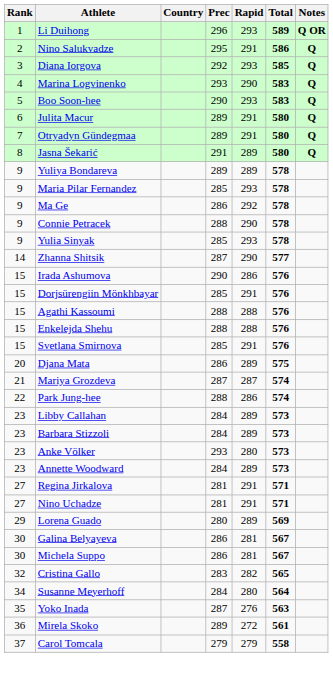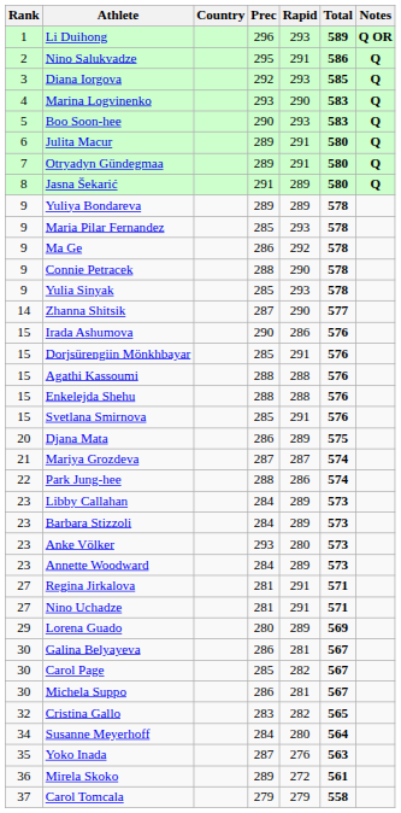 <table class="wikitable sortable" style="text-align: center">
 <tr>
 <th>Rank</th>
 <th>Athlete</th>
 <th>Country</th>
 <th>Prec</th>
 <th>Rapid</th>
 <th>Total</th>
 <th>Notes</th>
 </tr>
 <tr bgcolor=#ccffcc>
 <td>1</td>
 <td align=left><a href='#'>Li Duihong</a></td>
 <td align=left></td>
 <td>296</td>
 <td>293</td>
 <td><strong>589</strong></td>
 <td><strong>Q OR</strong></td>
 </tr>
 <tr bgcolor=#ccffcc>
 <td>2</td>
 <td align=left><a href='#'>Nino Salukvadze</a></td>
 <td align=left></td>
 <td>295</td>
 <td>291</td>
 <td><strong>586</strong></td>
 <td><strong>Q</strong></td>
 </tr>
 <tr bgcolor=#ccffcc>
 <td>3</td>
 <td align=left><a href='#'>Diana Iorgova</a></td>
 <td align=left></td>
 <td>292</td>
 <td>293</td>
 <td><strong>585</strong></td>
 <td><strong>Q</strong></td>
 </tr>
 <tr bgcolor=#ccffcc>
 <td>4</td>
 <td align=left><a href='#'>Marina Logvinenko</a></td>
 <td align=left></td>
 <td>293</td>
 <td>290</td>
 <td><strong>583</strong></td>
 <td><strong>Q</strong></td>
 </tr>
 <tr bgcolor=#ccffcc>
 <td>5</td>
 <td align=left><a href='#'>Boo Soon-hee</a></td>
 <td align=left></td>
 <td>290</td>
 <td>293</td>
 <td><strong>583</strong></td>
 <td><strong>Q</strong></td>
 </tr>
 <tr bgcolor=#ccffcc>
 <td>6</td>
 <td align=left><a href='#'>Julita Macur</a></td>
 <td align=left></td>
 <td>289</td>
 <td>291</td>
 <td><strong>580</strong></td>
 <td><strong>Q</strong></td>
 </tr>
 <tr bgcolor=#ccffcc>
 <td>7</td>
 <td align=left><a href='#'>Otryadyn Gündegmaa</a></td>
 <td align=left></td>
 <td>289</td>
 <td>291</td>
 <td><strong>580</strong></td>
 <td><strong>Q</strong></td>
 </tr>
 <tr bgcolor=#ccffcc>
 <td>8</td>
 <td align=left><a href='#'>Jasna Šekarić</a></td>
 <td align=left></td>
 <td>291</td>
 <td>289</td>
 <td><strong>580</strong></td>
 <td><strong>Q</strong></td>
 </tr>
 <tr>
 <td>9</td>
 <td align=left><a href='#'>Yuliya Bondareva</a></td>
 <td align=left></td>
 <td>289</td>
 <td>289</td>
 <td><strong>578</strong></td>
 <td></td>
 </tr>
 <tr>
 <td>9</td>
 <td align=left><a href='#'>Maria Pilar Fernandez</a></td>
 <td align=left></td>
 <td>285</td>
 <td>293</td>
 <td><strong>578</strong></td>
 <td></td>
 </tr>
 <tr>
 <td>9</td>
 <td align=left><a href='#'>Ma Ge</a></td>
 <td align=left></td>
 <td>286</td>
 <td>292</td>
 <td><strong>578</strong></td>
 <td></td>
 </tr>
 <tr>
 <td>9</td>
 <td align=left><a href='#'>Connie Petracek</a></td>
 <td align=left></td>
 <td>288</td>
 <td>290</td>
 <td><strong>578</strong></td>
 <td></td>
 </tr>
 <tr>
 <td>9</td>
 <td align=left><a href='#'>Yulia Sinyak</a></td>
 <td align=left></td>
 <td>285</td>
 <td>293</td>
 <td><strong>578</strong></td>
 <td></td>
 </tr>
 <tr>
 <td>14</td>
 <td align=left><a href='#'>Zhanna Shitsik</a></td>
 <td align=left></td>
 <td>287</td>
 <td>290</td>
 <td><strong>577</strong></td>
 <td></td>
 </tr>
 <tr>
 <td>15</td>
 <td align=left><a href='#'>Irada Ashumova</a></td>
 <td align=left></td>
 <td>290</td>
 <td>286</td>
 <td><strong>576</strong></td>
 <td></td>
 </tr>
 <tr>
 <td>15</td>
 <td align=left><a href='#'>Dorjsürengiin Mönkhbayar</a></td>
 <td align=left></td>
 <td>285</td>
 <td>291</td>
 <td><strong>576</strong></td>
 <td></td>
 </tr>
 <tr>
 <td>15</td>
 <td align=left><a href='#'>Agathi Kassoumi</a></td>
 <td align=left></td>
 <td>288</td>
 <td>288</td>
 <td><strong>576</strong></td>
 <td></td>
 </tr>
 <tr>
 <td>15</td>
 <td align=left><a href='#'>Enkelejda Shehu</a></td>
 <td align=left></td>
 <td>288</td>
 <td>288</td>
 <td><strong>576</strong></td>
 <td></td>
 </tr>
 <tr>
 <td>15</td>
 <td align=left><a href='#'>Svetlana Smirnova</a></td>
 <td align=left></td>
 <td>285</td>
 <td>291</td>
 <td><strong>576</strong></td>
 <td></td>
 </tr>
 <tr>
 <td>20</td>
 <td align=left><a href='#'>Djana Mata</a></td>
 <td align=left></td>
 <td>286</td>
 <td>289</td>
 <td><strong>575</strong></td>
 <td></td>
 </tr>
 <tr>
 <td>21</td>
 <td align=left><a href='#'>Mariya Grozdeva</a></td>
 <td align=left></td>
 <td>287</td>
 <td>287</td>
 <td><strong>574</strong></td>
 <td></td>
 </tr>
 <tr>
 <td>22</td>
 <td align=left><a href='#'>Park Jung-hee</a></td>
 <td align=left></td>
 <td>288</td>
 <td>286</td>
 <td><strong>574</strong></td>
 <td></td>
 </tr>
 <tr>
 <td>23</td>
 <td align=left><a href='#'>Libby Callahan</a></td>
 <td align=left></td>
 <td>284</td>
 <td>289</td>
 <td><strong>573</strong></td>
 <td></td>
 </tr>
 <tr>
 <td>23</td>
 <td align=left><a href='#'>Barbara Stizzoli</a></td>
 <td align=left></td>
 <td>284</td>
 <td>289</td>
 <td><strong>573</strong></td>
 <td></td>
 </tr>
 <tr>
 <td>23</td>
 <td align=left><a href='#'>Anke Völker</a></td>
 <td align=left></td>
 <td>293</td>
 <td>280</td>
 <td><strong>573</strong></td>
 <td></td>
 </tr>
 <tr>
 <td>23</td>
 <td align=left><a href='#'>Annette Woodward</a></td>
 <td align=left></td>
 <td>284</td>
 <td>289</td>
 <td><strong>573</strong></td>
 <td></td>
 </tr>
 <tr>
 <td>27</td>
 <td align=left><a href='#'>Regina Jirkalova</a></td>
 <td align=left></td>
 <td>281</td>
 <td>291</td>
 <td><strong>571</strong></td>
 <td></td>
 </tr>
 <tr>
 <td>27</td>
 <td align=left><a href='#'>Nino Uchadze</a></td>
 <td align=left></td>
 <td>281</td>
 <td>291</td>
 <td><strong>571</strong></td>
 <td></td>
 </tr>
 <tr>
 <td>29</td>
 <td align=left><a href='#'>Lorena Guado</a></td>
 <td align=left></td>
 <td>280</td>
 <td>289</td>
 <td><strong>569</strong></td>
 <td></td>
 </tr>
 <tr>
 <td>30</td>
 <td align=left><a href='#'>Galina Belyayeva</a></td>
 <td align=left></td>
 <td>286</td>
 <td>281</td>
 <td><strong>567</strong></td>
 <td></td>
 </tr>
 <tr>
 <td>30</td>
+<td align=left><a href='#'>Carol Page</a></td>
+<td align=left></td>
+<td>285</td>
+<td>282</td>
+<td><strong>567</strong></td>
+<td></td>
+</tr>
+<tr>
+<td>30</td>
 <td align=left><a href='#'>Michela Suppo</a></td>
 <td align=left></td>
 <td>286</td>
 <td>281</td>
 <td><strong>567</strong></td>
 <td></td>
 </tr>
 <tr>
 <td>32</td>
 <td align=left><a href='#'>Cristina Gallo</a></td>
 <td align=left></td>
 <td>283</td>
 <td>282</td>
 <td><strong>565</strong></td>
 <td></td>
 </tr>
 <tr>
 <td>34</td>
 <td align=left><a href='#'>Susanne Meyerhoff</a></td>
 <td align=left></td>
 <td>284</td>
 <td>280</td>
 <td><strong>564</strong></td>
 <td></td>
 </tr>
 <tr>
 <td>35</td>
 <td align=left><a href='#'>Yoko Inada</a></td>
 <td align=left></td>
 <td>287</td>
 <td>276</td>
 <td><strong>563</strong></td>
 <td></td>
 </tr>
 <tr>
 <td>36</td>
 <td align=left><a href='#'>Mirela Skoko</a></td>
 <td align=left></td>
 <td>289</td>
 <td>272</td>
 <td><strong>561</strong></td>
 <td></td>
 </tr>
 <tr>
 <td>37</td>
 <td align=left><a href='#'>Carol Tomcala</a></td>
 <td align=left></td>
 <td>279</td>
 <td>279</td>
 <td><strong>558</strong></td>
 <td></td>
 </tr>
 </table>
